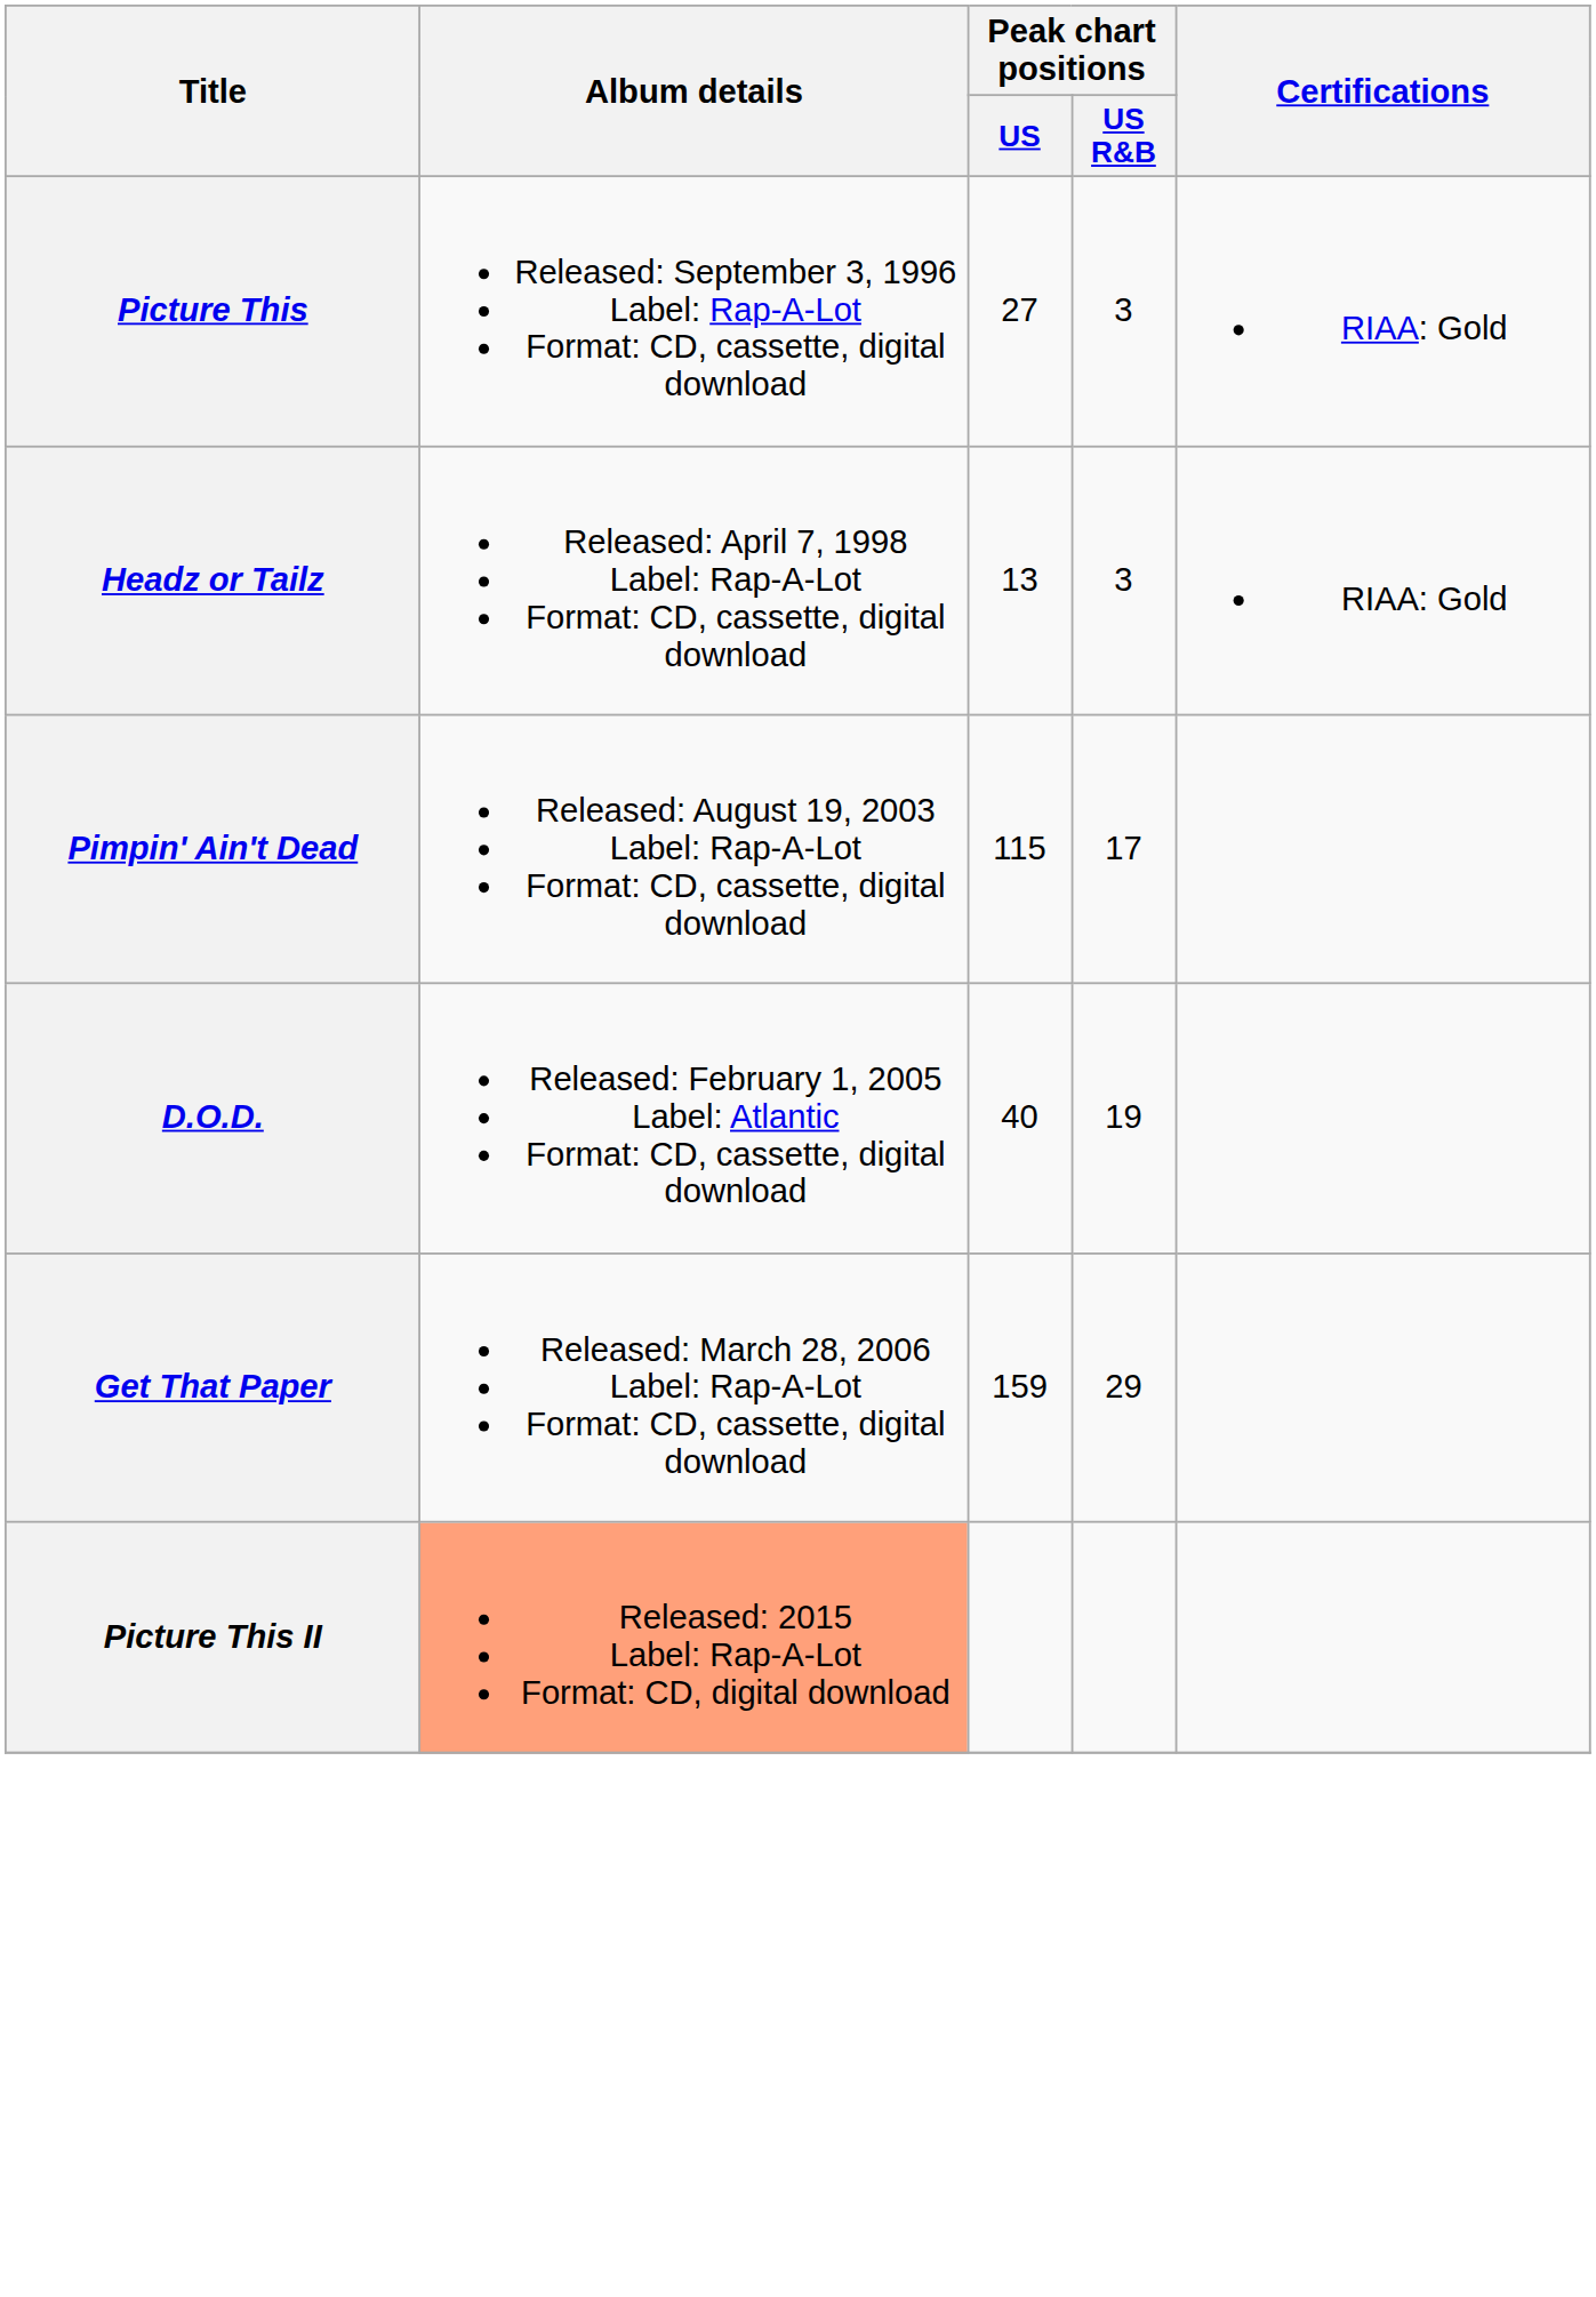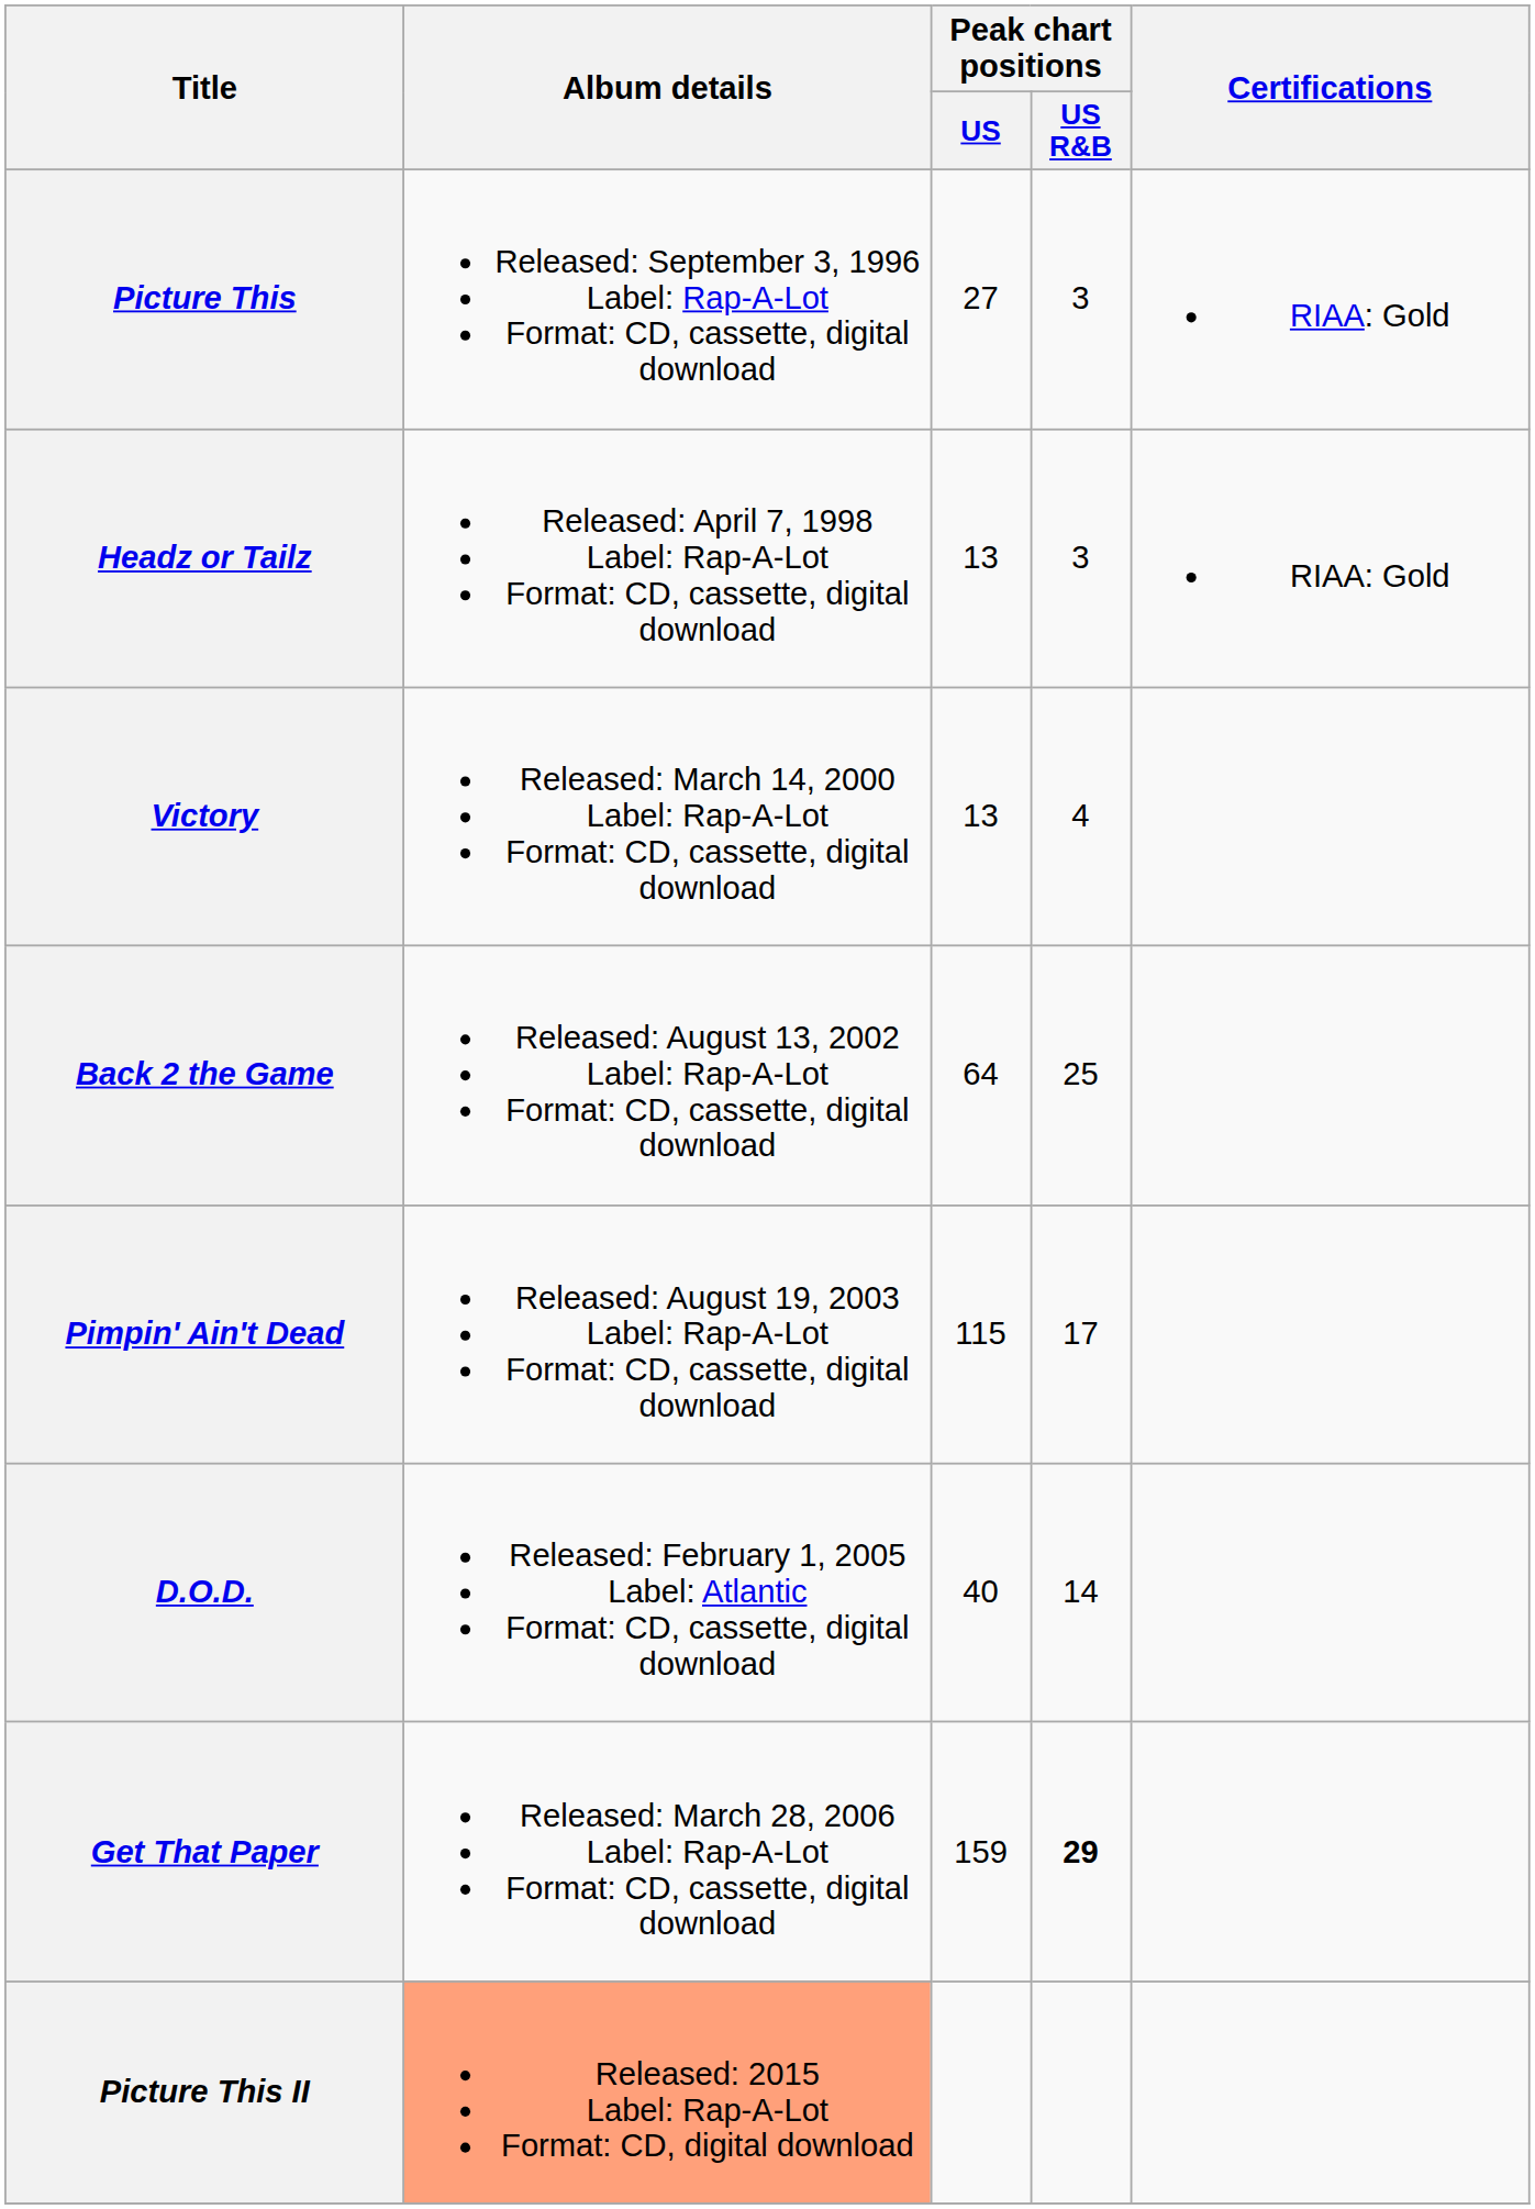 <table class="wikitable plainrowheaders" style="text-align:center;">
 <tr>
 <th scope="col" rowspan="2" style="width:12em;">Title</th>
 <th scope="col" rowspan="2" style="width:16em;">Album details</th>
 <th scope="col" colspan="2">Peak chart positions</th>
 <th scope="col" rowspan="2" style="width:12em;"><a href='#'>Certifications</a></th>
 </tr>
 <tr>
 <th scope="col" style="width:3em;font-size:90%;"><a href='#'>US</a></th>
 <th scope="col" style="width:3em;font-size:90%;"><a href='#'>US R&B</a></th>
 </tr>
 <tr>
 <th scope="row"><em><a href='#'>Picture This</a></em></th>
 <td><br><ul><li>Released: September 3, 1996</li><li>Label: <a href='#'>Rap-A-Lot</a></li><li>Format: CD, cassette, digital download</li></ul></td>
 <td>27</td>
 <td>3</td>
 <td><br><ul><li><a href='#'>RIAA</a>: Gold</li></ul></td>
 </tr>
 <tr>
 <th scope="row"><em><a href='#'>Headz or Tailz</a></em></th>
 <td><br><ul><li>Released: April 7, 1998</li><li>Label: Rap-A-Lot</li><li>Format: CD, cassette, digital download</li></ul></td>
 <td>13</td>
 <td>3</td>
 <td><br><ul><li>RIAA: Gold</li></ul></td>
 </tr>
 <tr>
+<th scope="row"><em><a href='#'>Victory</a></em></th>
+<td><br><ul><li>Released: March 14, 2000</li><li>Label: Rap-A-Lot</li><li>Format: CD, cassette, digital download</li></ul></td>
+<td>13</td>
+<td>4</td>
+<td></td>
+</tr>
+<tr>
+<th scope="row"><em><a href='#'>Back 2 the Game</a></em></th>
+<td><br><ul><li>Released: August 13, 2002</li><li>Label: Rap-A-Lot</li><li>Format: CD, cassette, digital download</li></ul></td>
+<td>64</td>
+<td>25</td>
+<td></td>
+</tr>
+<tr>
 <th scope="row"><em><a href='#'>Pimpin' Ain't Dead</a></em></th>
 <td><br><ul><li>Released: August 19, 2003</li><li>Label: Rap-A-Lot</li><li>Format: CD, cassette, digital download</li></ul></td>
 <td>115</td>
 <td>17</td>
 <td></td>
 </tr>
 <tr>
 <th scope="row"><em><a href='#'>D.O.D.</a></em></th>
 <td><br><ul><li>Released: February 1, 2005</li><li>Label: <a href='#'>Atlantic</a></li><li>Format: CD, cassette, digital download</li></ul></td>
 <td>40</td>
-<td>19</td>
+<td>14</td>
 <td></td>
 </tr>
 <tr>
 <th scope="row"><em><a href='#'>Get That Paper</a></em></th>
 <td><br><ul><li>Released: March 28, 2006</li><li>Label: Rap-A-Lot</li><li>Format: CD, cassette, digital download</li></ul></td>
 <td>159</td>
-<td>29</td>
+<td><strong>29</strong></td>
 <td></td>
 </tr>
 <tr>
 <th scope="row"><em>Picture This II</em></th>
 <td style="background: lightsalmon;"><br><ul><li>Released: 2015</li><li>Label: Rap-A-Lot</li><li>Format: CD, digital download</li></ul></td>
 <td></td>
 <td></td>
 <td></td>
 </tr>
 <tr>
 </tr>
 </table>
